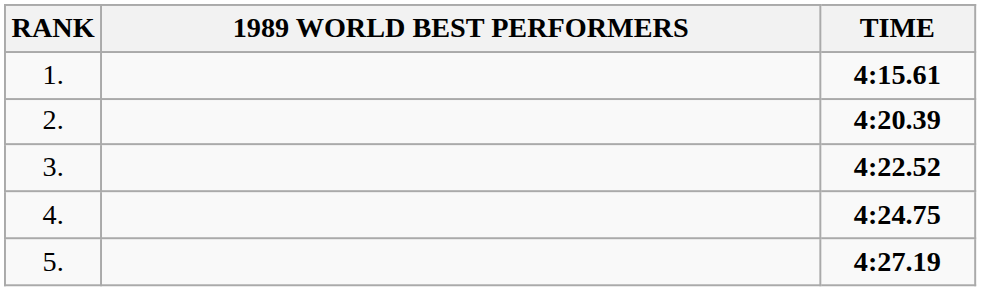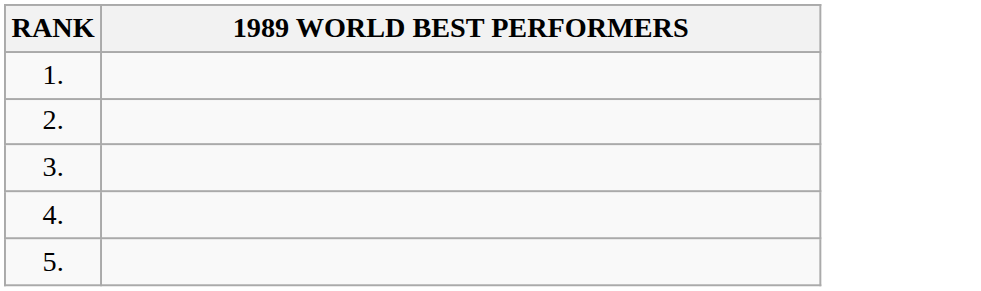 <table class="wikitable" style="border-collapse: collapse; font-size: 90%;">
 <tr>
 <th>RANK</th>
 <th align="center" style="width: 25em">1989 WORLD BEST PERFORMERS</th>
-<th align="center" style="width: 5em">TIME</th>
 </tr>
 <tr>
 <td align="center">1.</td>
 <td></td>
-<td align="center"><strong>4:15.61</strong></td>
 </tr>
 <tr>
 <td align="center">2.</td>
 <td></td>
-<td align="center"><strong>4:20.39</strong></td>
 </tr>
 <tr>
 <td align="center">3.</td>
 <td></td>
-<td align="center"><strong>4:22.52</strong></td>
 </tr>
 <tr>
 <td align="center">4.</td>
 <td></td>
-<td align="center"><strong>4:24.75</strong></td>
 </tr>
 <tr>
 <td align=center>5.</td>
 <td></td>
-<td align=center><strong>4:27.19</strong></td>
 </tr>
 </table>
